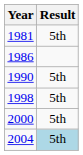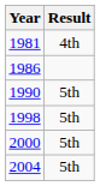 <table class="wikitable" style="text-align:center">
 <tr>
 <th>Year</th>
 <th>Result</th>
 </tr>
 <tr>
 <td><a href='#'>1981</a></td>
-<td>5th</td>
+<td>4th</td>
 </tr>
 <tr>
 <td><a href='#'>1986</a></td>
 <td></td>
 </tr>
 <tr>
 <td><a href='#'>1990</a></td>
 <td>5th</td>
 </tr>
 <tr>
 <td><a href='#'>1998</a></td>
 <td>5th</td>
 </tr>
 <tr>
 <td><a href='#'>2000</a></td>
 <td>5th</td>
 </tr>
 <tr>
 <td><a href='#'>2004</a></td>
-<td style="background: lightblue;">5th</td>
+<td>5th</td>
 </tr>
 </table>
